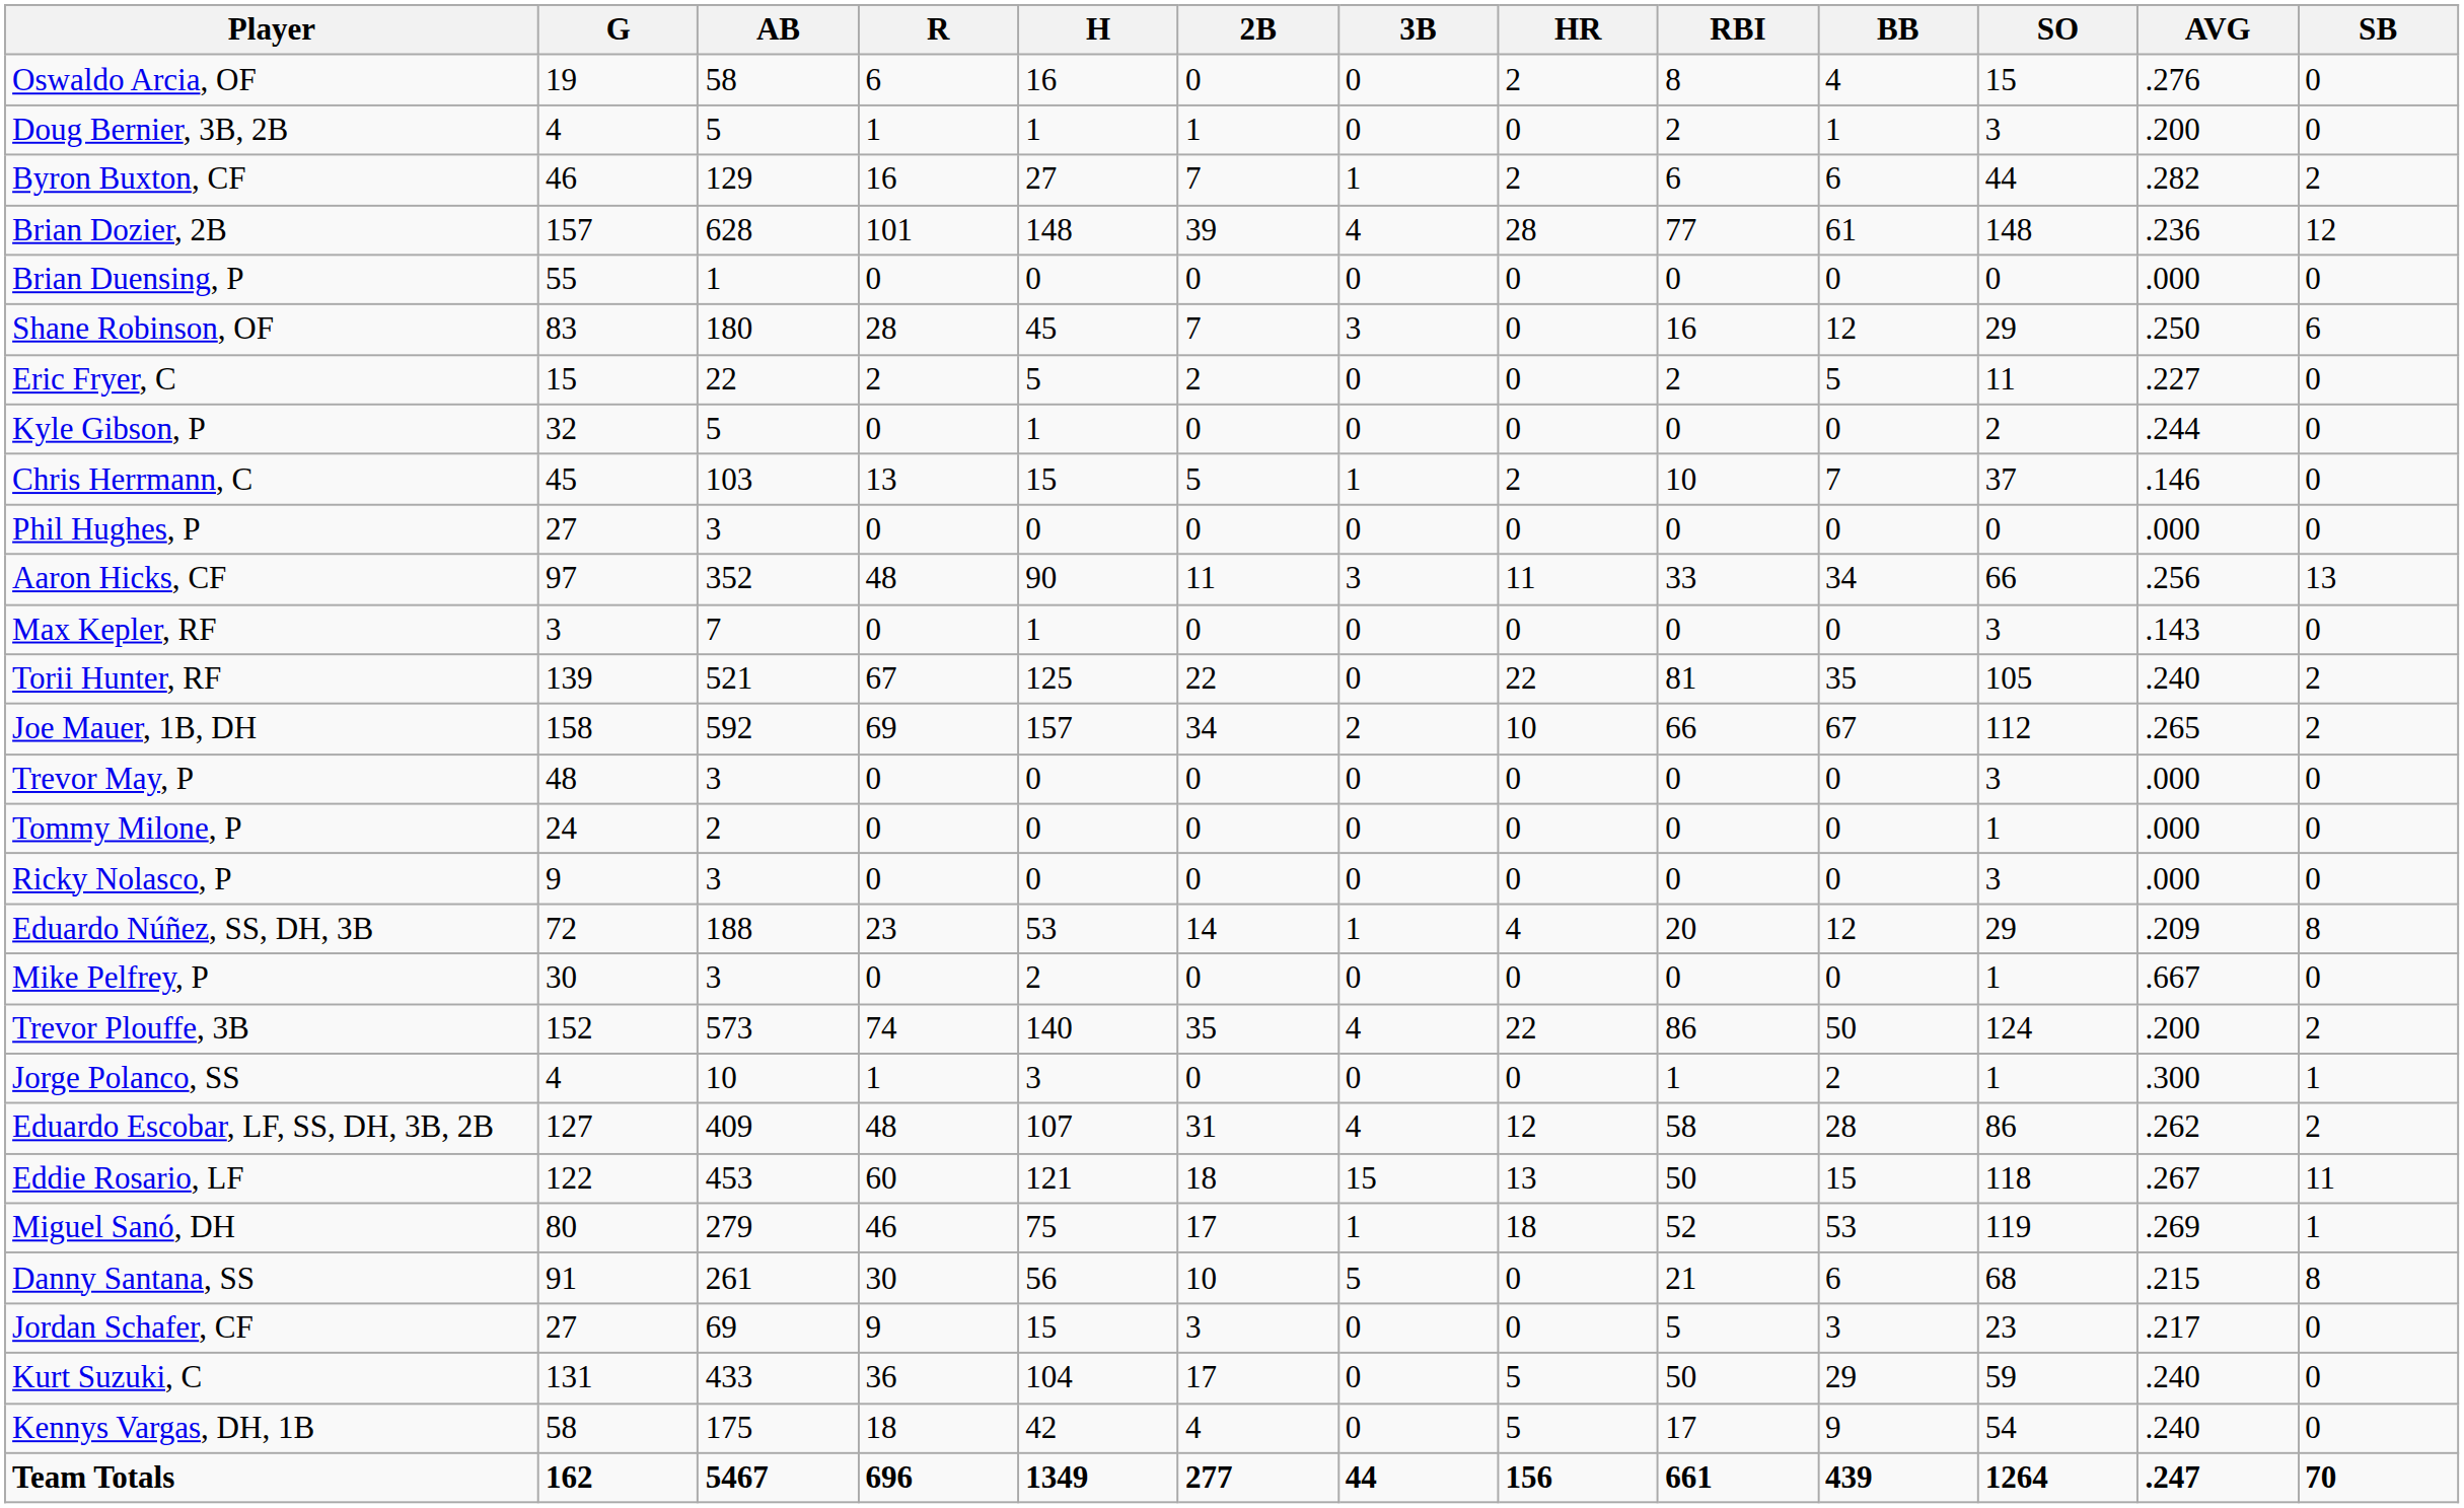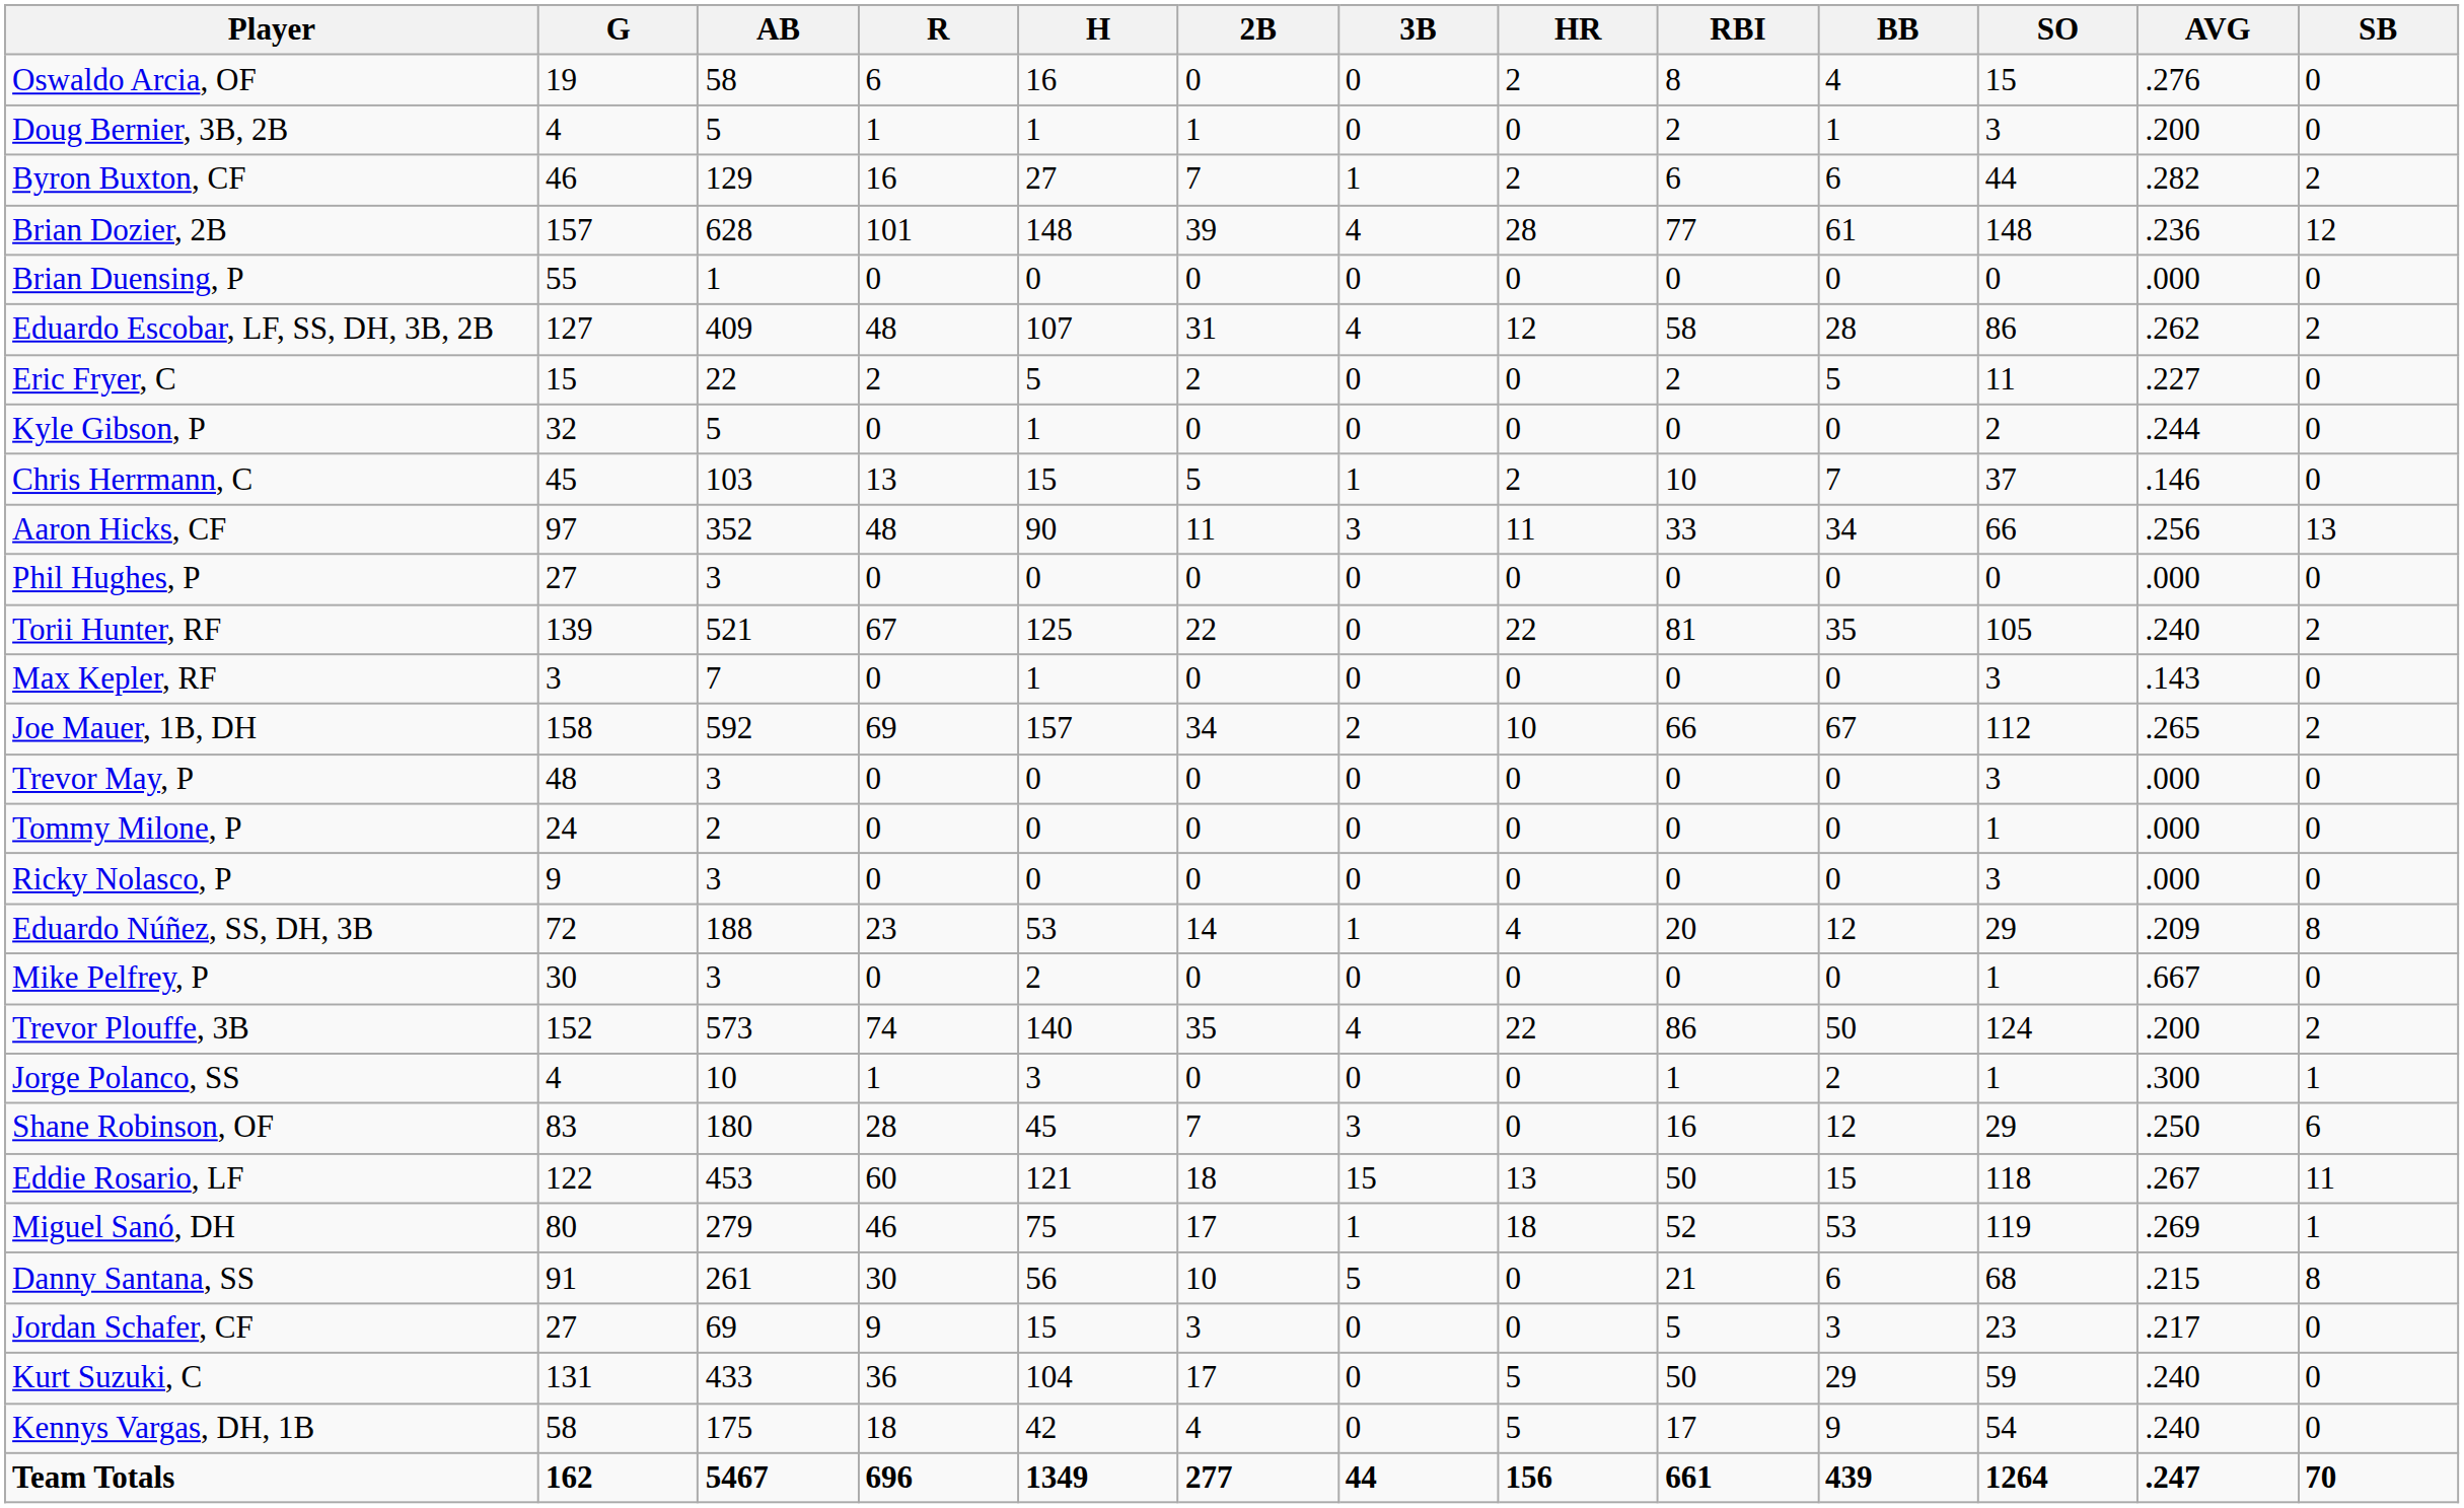 <table class="wikitable sortable">
 <tr>
 <th bgcolor="#DDDDFF" width="20%">Player</th>
 <th bgcolor="#DDDDFF" width="6%">G</th>
 <th bgcolor="#DDDDFF" width="6%">AB</th>
 <th bgcolor="#DDDDFF" width="6%">R</th>
 <th bgcolor="#DDDDFF" width="6%">H</th>
 <th bgcolor="#DDDDFF" width="6%">2B</th>
 <th bgcolor="#DDDDFF" width="6%">3B</th>
 <th bgcolor="#DDDDFF" width="6%">HR</th>
 <th bgcolor="#DDDDFF" width="6%">RBI</th>
 <th bgcolor="#DDDDFF" width="6%">BB</th>
 <th bgcolor="#DDDDFF" width="6%">SO</th>
 <th bgcolor="#DDDDFF" width="6%">AVG</th>
 <th bgcolor="#DDDDFF" width="6%">SB</th>
 </tr>
 <tr>
 <td><a href='#'>Oswaldo Arcia</a>, OF</td>
 <td>19</td>
 <td>58</td>
 <td>6</td>
 <td>16</td>
 <td>0</td>
 <td>0</td>
 <td>2</td>
 <td>8</td>
 <td>4</td>
 <td>15</td>
 <td>.276</td>
 <td>0</td>
 </tr>
 <tr>
 <td><a href='#'>Doug Bernier</a>, 3B, 2B</td>
 <td>4</td>
 <td>5</td>
 <td>1</td>
 <td>1</td>
 <td>1</td>
 <td>0</td>
 <td>0</td>
 <td>2</td>
 <td>1</td>
 <td>3</td>
 <td>.200</td>
 <td>0</td>
 </tr>
 <tr>
 <td><a href='#'>Byron Buxton</a>, CF</td>
 <td>46</td>
 <td>129</td>
 <td>16</td>
 <td>27</td>
 <td>7</td>
 <td>1</td>
 <td>2</td>
 <td>6</td>
 <td>6</td>
 <td>44</td>
 <td>.282</td>
 <td>2</td>
 </tr>
 <tr>
 <td><a href='#'>Brian Dozier</a>, 2B</td>
 <td>157</td>
 <td>628</td>
 <td>101</td>
 <td>148</td>
 <td>39</td>
 <td>4</td>
 <td>28</td>
 <td>77</td>
 <td>61</td>
 <td>148</td>
 <td>.236</td>
 <td>12</td>
 </tr>
 <tr>
 <td><a href='#'>Brian Duensing</a>, P</td>
 <td>55</td>
 <td>1</td>
 <td>0</td>
 <td>0</td>
 <td>0</td>
 <td>0</td>
 <td>0</td>
 <td>0</td>
 <td>0</td>
 <td>0</td>
 <td>.000</td>
 <td>0</td>
 </tr>
 <tr>
-<td><a href='#'>Shane Robinson</a>, OF</td>
-<td>83</td>
-<td>180</td>
+<td><a href='#'>Eduardo Escobar</a>, LF, SS, DH, 3B, 2B</td>
+<td>127</td>
+<td>409</td>
+<td>48</td>
+<td>107</td>
+<td>31</td>
+<td>4</td>
+<td>12</td>
+<td>58</td>
 <td>28</td>
-<td>45</td>
-<td>7</td>
-<td>3</td>
-<td>0</td>
-<td>16</td>
-<td>12</td>
-<td>29</td>
-<td>.250</td>
-<td>6</td>
+<td>86</td>
+<td>.262</td>
+<td>2</td>
 </tr>
 <tr>
 <td><a href='#'>Eric Fryer</a>, C</td>
 <td>15</td>
 <td>22</td>
 <td>2</td>
 <td>5</td>
 <td>2</td>
 <td>0</td>
 <td>0</td>
 <td>2</td>
 <td>5</td>
 <td>11</td>
 <td>.227</td>
 <td>0</td>
 </tr>
 <tr>
 <td><a href='#'>Kyle Gibson</a>, P</td>
 <td>32</td>
 <td>5</td>
 <td>0</td>
 <td>1</td>
 <td>0</td>
 <td>0</td>
 <td>0</td>
 <td>0</td>
 <td>0</td>
 <td>2</td>
 <td>.244</td>
 <td>0</td>
 </tr>
 <tr>
 <td><a href='#'>Chris Herrmann</a>, C</td>
 <td>45</td>
 <td>103</td>
 <td>13</td>
 <td>15</td>
 <td>5</td>
 <td>1</td>
 <td>2</td>
 <td>10</td>
 <td>7</td>
 <td>37</td>
 <td>.146</td>
 <td>0</td>
 </tr>
 <tr>
-<td><a href='#'>Phil Hughes</a>, P</td>
-<td>27</td>
-<td>3</td>
-<td>0</td>
-<td>0</td>
-<td>0</td>
-<td>0</td>
-<td>0</td>
-<td>0</td>
-<td>0</td>
-<td>0</td>
-<td>.000</td>
-<td>0</td>
-</tr>
-<tr>
 <td><a href='#'>Aaron Hicks</a>, CF</td>
 <td>97</td>
 <td>352</td>
 <td>48</td>
 <td>90</td>
 <td>11</td>
 <td>3</td>
 <td>11</td>
 <td>33</td>
 <td>34</td>
 <td>66</td>
 <td>.256</td>
 <td>13</td>
 </tr>
 <tr>
-<td><a href='#'>Max Kepler</a>, RF</td>
+<td><a href='#'>Phil Hughes</a>, P</td>
+<td>27</td>
 <td>3</td>
-<td>7</td>
-<td>0</td>
-<td>1</td>
 <td>0</td>
 <td>0</td>
 <td>0</td>
 <td>0</td>
 <td>0</td>
-<td>3</td>
-<td>.143</td>
+<td>0</td>
+<td>0</td>
+<td>0</td>
+<td>.000</td>
 <td>0</td>
 </tr>
 <tr>
 <td><a href='#'>Torii Hunter</a>, RF</td>
 <td>139</td>
 <td>521</td>
 <td>67</td>
 <td>125</td>
 <td>22</td>
 <td>0</td>
 <td>22</td>
 <td>81</td>
 <td>35</td>
 <td>105</td>
 <td>.240</td>
 <td>2</td>
+</tr>
+<tr>
+<td><a href='#'>Max Kepler</a>, RF</td>
+<td>3</td>
+<td>7</td>
+<td>0</td>
+<td>1</td>
+<td>0</td>
+<td>0</td>
+<td>0</td>
+<td>0</td>
+<td>0</td>
+<td>3</td>
+<td>.143</td>
+<td>0</td>
 </tr>
 <tr>
 <td><a href='#'>Joe Mauer</a>, 1B, DH</td>
 <td>158</td>
 <td>592</td>
 <td>69</td>
 <td>157</td>
 <td>34</td>
 <td>2</td>
 <td>10</td>
 <td>66</td>
 <td>67</td>
 <td>112</td>
 <td>.265</td>
 <td>2</td>
 </tr>
 <tr>
 <td><a href='#'>Trevor May</a>, P</td>
 <td>48</td>
 <td>3</td>
 <td>0</td>
 <td>0</td>
 <td>0</td>
 <td>0</td>
 <td>0</td>
 <td>0</td>
 <td>0</td>
 <td>3</td>
 <td>.000</td>
 <td>0</td>
 </tr>
 <tr>
 <td><a href='#'>Tommy Milone</a>, P</td>
 <td>24</td>
 <td>2</td>
 <td>0</td>
 <td>0</td>
 <td>0</td>
 <td>0</td>
 <td>0</td>
 <td>0</td>
 <td>0</td>
 <td>1</td>
 <td>.000</td>
 <td>0</td>
 </tr>
 <tr>
 <td><a href='#'>Ricky Nolasco</a>, P</td>
 <td>9</td>
 <td>3</td>
 <td>0</td>
 <td>0</td>
 <td>0</td>
 <td>0</td>
 <td>0</td>
 <td>0</td>
 <td>0</td>
 <td>3</td>
 <td>.000</td>
 <td>0</td>
 </tr>
 <tr>
 <td><a href='#'>Eduardo Núñez</a>, SS, DH, 3B</td>
 <td>72</td>
 <td>188</td>
 <td>23</td>
 <td>53</td>
 <td>14</td>
 <td>1</td>
 <td>4</td>
 <td>20</td>
 <td>12</td>
 <td>29</td>
 <td>.209</td>
 <td>8</td>
 </tr>
 <tr>
 <td><a href='#'>Mike Pelfrey</a>, P</td>
 <td>30</td>
 <td>3</td>
 <td>0</td>
 <td>2</td>
 <td>0</td>
 <td>0</td>
 <td>0</td>
 <td>0</td>
 <td>0</td>
 <td>1</td>
 <td>.667</td>
 <td>0</td>
 </tr>
 <tr>
 <td><a href='#'>Trevor Plouffe</a>, 3B</td>
 <td>152</td>
 <td>573</td>
 <td>74</td>
 <td>140</td>
 <td>35</td>
 <td>4</td>
 <td>22</td>
 <td>86</td>
 <td>50</td>
 <td>124</td>
 <td>.200</td>
 <td>2</td>
 </tr>
 <tr>
 <td><a href='#'>Jorge Polanco</a>, SS</td>
 <td>4</td>
 <td>10</td>
 <td>1</td>
 <td>3</td>
 <td>0</td>
 <td>0</td>
 <td>0</td>
 <td>1</td>
 <td>2</td>
 <td>1</td>
 <td>.300</td>
 <td>1</td>
 </tr>
 <tr>
-<td><a href='#'>Eduardo Escobar</a>, LF, SS, DH, 3B, 2B</td>
-<td>127</td>
-<td>409</td>
-<td>48</td>
-<td>107</td>
-<td>31</td>
-<td>4</td>
+<td><a href='#'>Shane Robinson</a>, OF</td>
+<td>83</td>
+<td>180</td>
+<td>28</td>
+<td>45</td>
+<td>7</td>
+<td>3</td>
+<td>0</td>
+<td>16</td>
 <td>12</td>
-<td>58</td>
-<td>28</td>
-<td>86</td>
-<td>.262</td>
-<td>2</td>
+<td>29</td>
+<td>.250</td>
+<td>6</td>
 </tr>
 <tr>
 <td><a href='#'>Eddie Rosario</a>, LF</td>
 <td>122</td>
 <td>453</td>
 <td>60</td>
 <td>121</td>
 <td>18</td>
 <td>15</td>
 <td>13</td>
 <td>50</td>
 <td>15</td>
 <td>118</td>
 <td>.267</td>
 <td>11</td>
 </tr>
 <tr>
 <td><a href='#'>Miguel Sanó</a>, DH</td>
 <td>80</td>
 <td>279</td>
 <td>46</td>
 <td>75</td>
 <td>17</td>
 <td>1</td>
 <td>18</td>
 <td>52</td>
 <td>53</td>
 <td>119</td>
 <td>.269</td>
 <td>1</td>
 </tr>
 <tr>
 <td><a href='#'>Danny Santana</a>, SS</td>
 <td>91</td>
 <td>261</td>
 <td>30</td>
 <td>56</td>
 <td>10</td>
 <td>5</td>
 <td>0</td>
 <td>21</td>
 <td>6</td>
 <td>68</td>
 <td>.215</td>
 <td>8</td>
 </tr>
 <tr>
 <td><a href='#'>Jordan Schafer</a>, CF</td>
 <td>27</td>
 <td>69</td>
 <td>9</td>
 <td>15</td>
 <td>3</td>
 <td>0</td>
 <td>0</td>
 <td>5</td>
 <td>3</td>
 <td>23</td>
 <td>.217</td>
 <td>0</td>
 </tr>
 <tr>
 <td><a href='#'>Kurt Suzuki</a>, C</td>
 <td>131</td>
 <td>433</td>
 <td>36</td>
 <td>104</td>
 <td>17</td>
 <td>0</td>
 <td>5</td>
 <td>50</td>
 <td>29</td>
 <td>59</td>
 <td>.240</td>
 <td>0</td>
 </tr>
 <tr>
 <td><a href='#'>Kennys Vargas</a>, DH, 1B</td>
 <td>58</td>
 <td>175</td>
 <td>18</td>
 <td>42</td>
 <td>4</td>
 <td>0</td>
 <td>5</td>
 <td>17</td>
 <td>9</td>
 <td>54</td>
 <td>.240</td>
 <td>0</td>
 </tr>
 <tr>
 <td><strong>Team Totals</strong></td>
 <td><strong>162</strong></td>
 <td><strong>5467</strong></td>
 <td><strong>696</strong></td>
 <td><strong>1349</strong></td>
 <td><strong>277</strong></td>
 <td><strong>44</strong></td>
 <td><strong>156</strong></td>
 <td><strong>661</strong></td>
 <td><strong>439</strong></td>
 <td><strong>1264</strong></td>
 <td><strong>.247</strong></td>
 <td><strong>70</strong></td>
 </tr>
 </table>
